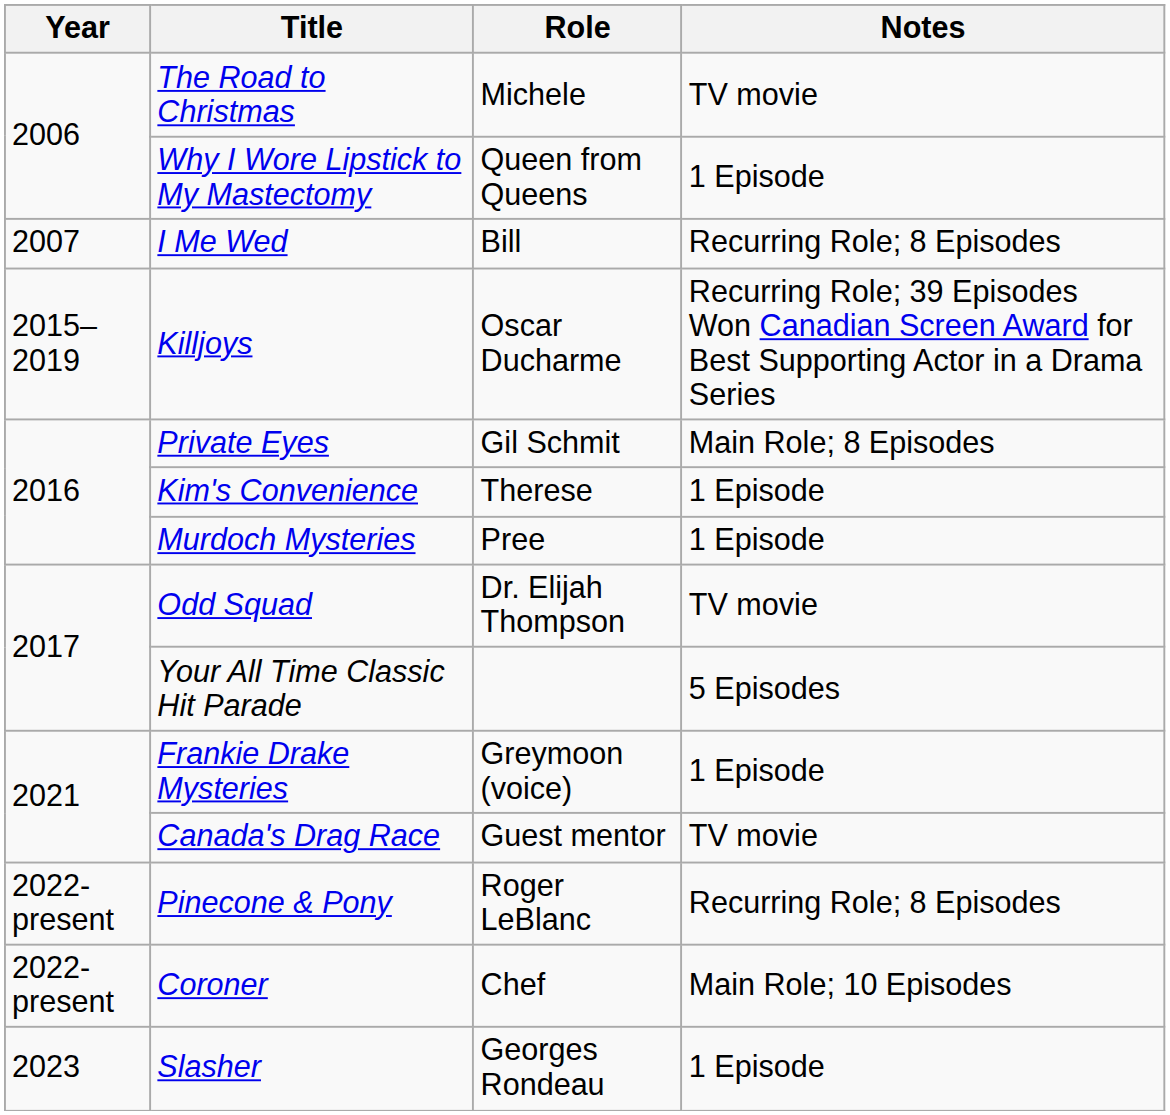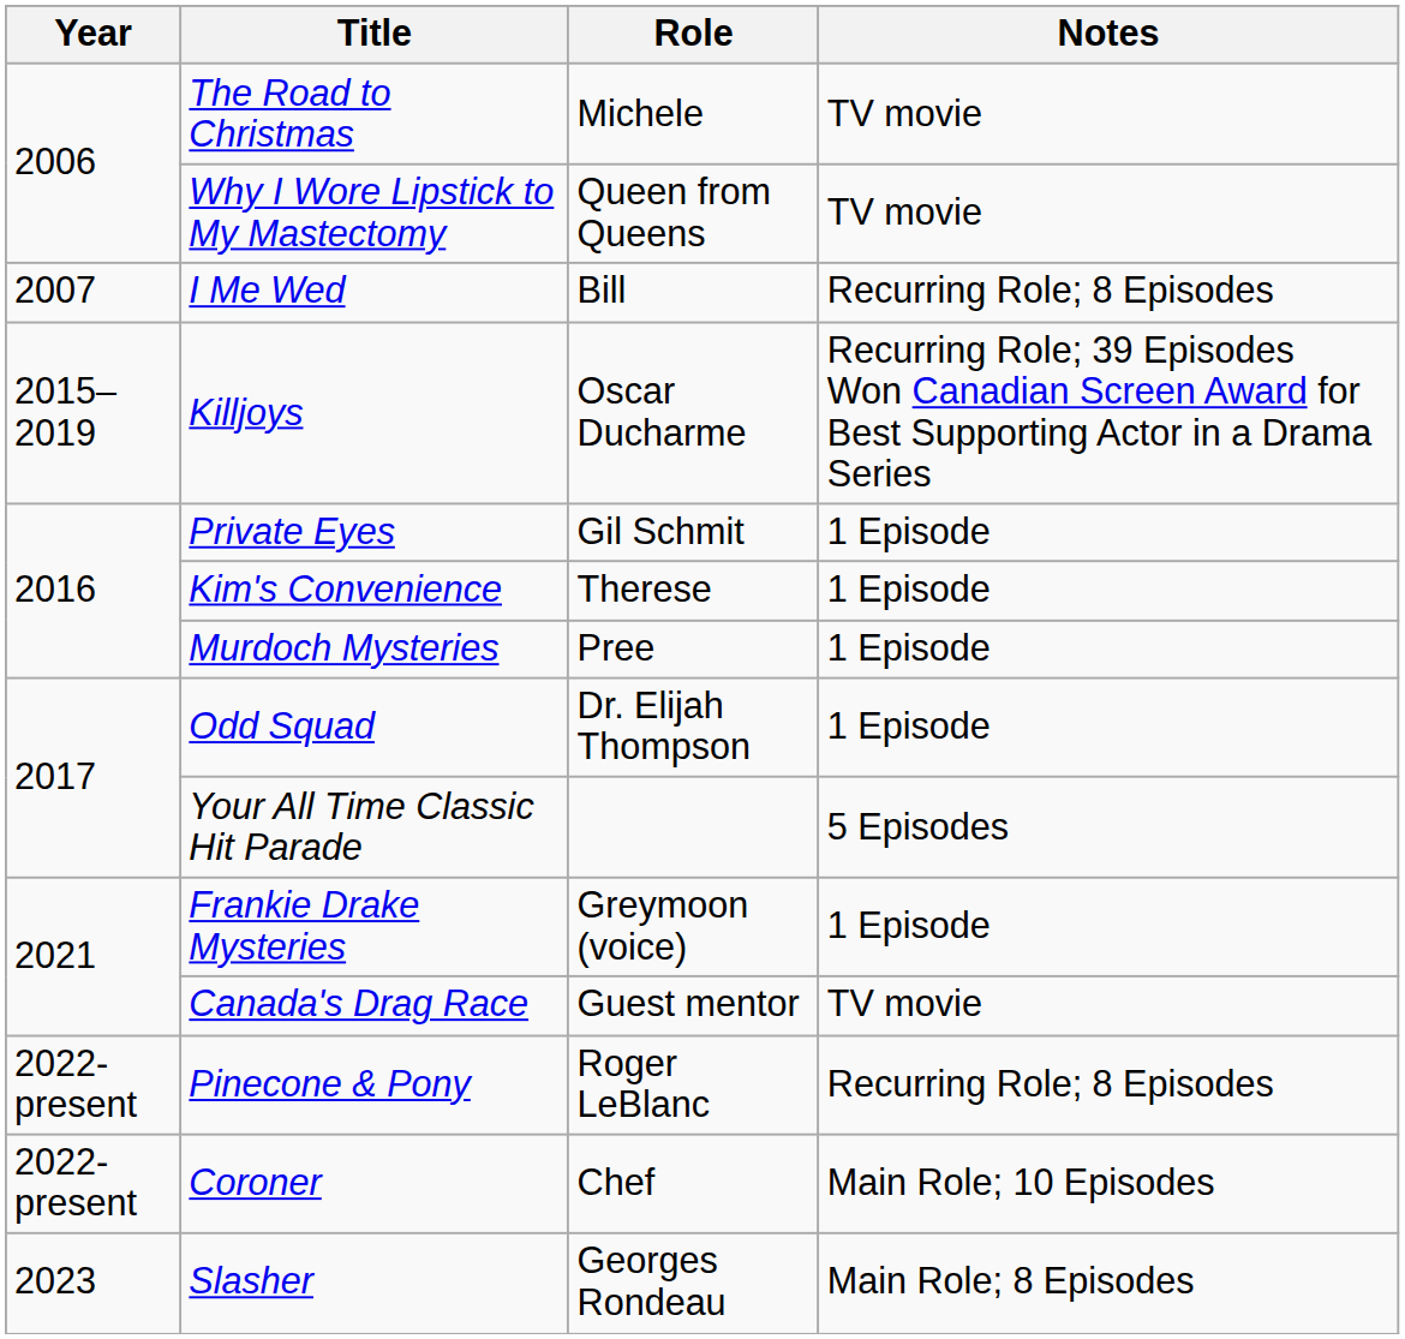 <table class="wikitable sortable">
 <tr>
 <th>Year</th>
 <th>Title</th>
 <th>Role</th>
 <th class="unsortable">Notes</th>
 </tr>
 <tr>
 <td rowspan="2">2006</td>
 <td data-sort-value="Road to Christmas, The"><em><a href='#'>The Road to Christmas</a></em></td>
 <td>Michele</td>
 <td>TV movie</td>
 </tr>
 <tr>
 <td><em><a href='#'>Why I Wore Lipstick to My Mastectomy</a></em></td>
 <td>Queen from Queens</td>
-<td>1 Episode</td>
+<td>TV movie</td>
 </tr>
 <tr>
 <td>2007</td>
 <td><em><a href='#'>I Me Wed</a></em></td>
 <td>Bill</td>
 <td>Recurring Role; 8 Episodes</td>
 </tr>
 <tr>
 <td>2015–2019</td>
 <td><em><a href='#'>Killjoys</a></em></td>
 <td>Oscar Ducharme</td>
 <td>Recurring Role; 39 Episodes<br>Won <a href='#'>Canadian Screen Award</a> for Best Supporting Actor in a Drama Series</td>
 </tr>
 <tr>
 <td rowspan="3">2016</td>
 <td><em><a href='#'>Private Eyes</a></em></td>
 <td>Gil Schmit</td>
-<td>Main Role; 8 Episodes</td>
+<td>1 Episode</td>
 </tr>
 <tr>
 <td><em><a href='#'>Kim's Convenience</a></em></td>
 <td>Therese</td>
 <td>1 Episode</td>
 </tr>
 <tr>
 <td><em><a href='#'>Murdoch Mysteries</a></em></td>
 <td>Pree</td>
 <td>1 Episode</td>
 </tr>
 <tr>
 <td rowspan="2">2017</td>
 <td><em><a href='#'>Odd Squad</a></em></td>
 <td>Dr. Elijah Thompson</td>
-<td>TV movie</td>
+<td>1 Episode</td>
 </tr>
 <tr>
 <td><em>Your All Time Classic Hit Parade</em></td>
 <td></td>
 <td>5 Episodes</td>
 </tr>
 <tr>
 <td rowspan=2>2021</td>
 <td><em><a href='#'>Frankie Drake Mysteries</a></em></td>
 <td>Greymoon (voice)</td>
 <td>1 Episode</td>
 </tr>
 <tr>
 <td><em><a href='#'>Canada's Drag Race</a></em></td>
 <td>Guest mentor</td>
 <td>TV movie</td>
 </tr>
 <tr>
 <td>2022-present</td>
 <td><em><a href='#'>Pinecone & Pony</a></em></td>
 <td>Roger LeBlanc</td>
 <td>Recurring Role; 8 Episodes</td>
 </tr>
 <tr>
 <td>2022-present</td>
 <td><em><a href='#'>Coroner</a></em></td>
 <td>Chef</td>
 <td>Main Role; 10 Episodes</td>
 </tr>
 <tr>
 <td>2023</td>
 <td><em><a href='#'>Slasher</a></em></td>
 <td>Georges Rondeau</td>
-<td>1 Episode</td>
+<td>Main Role; 8 Episodes</td>
 </tr>
 </table>
